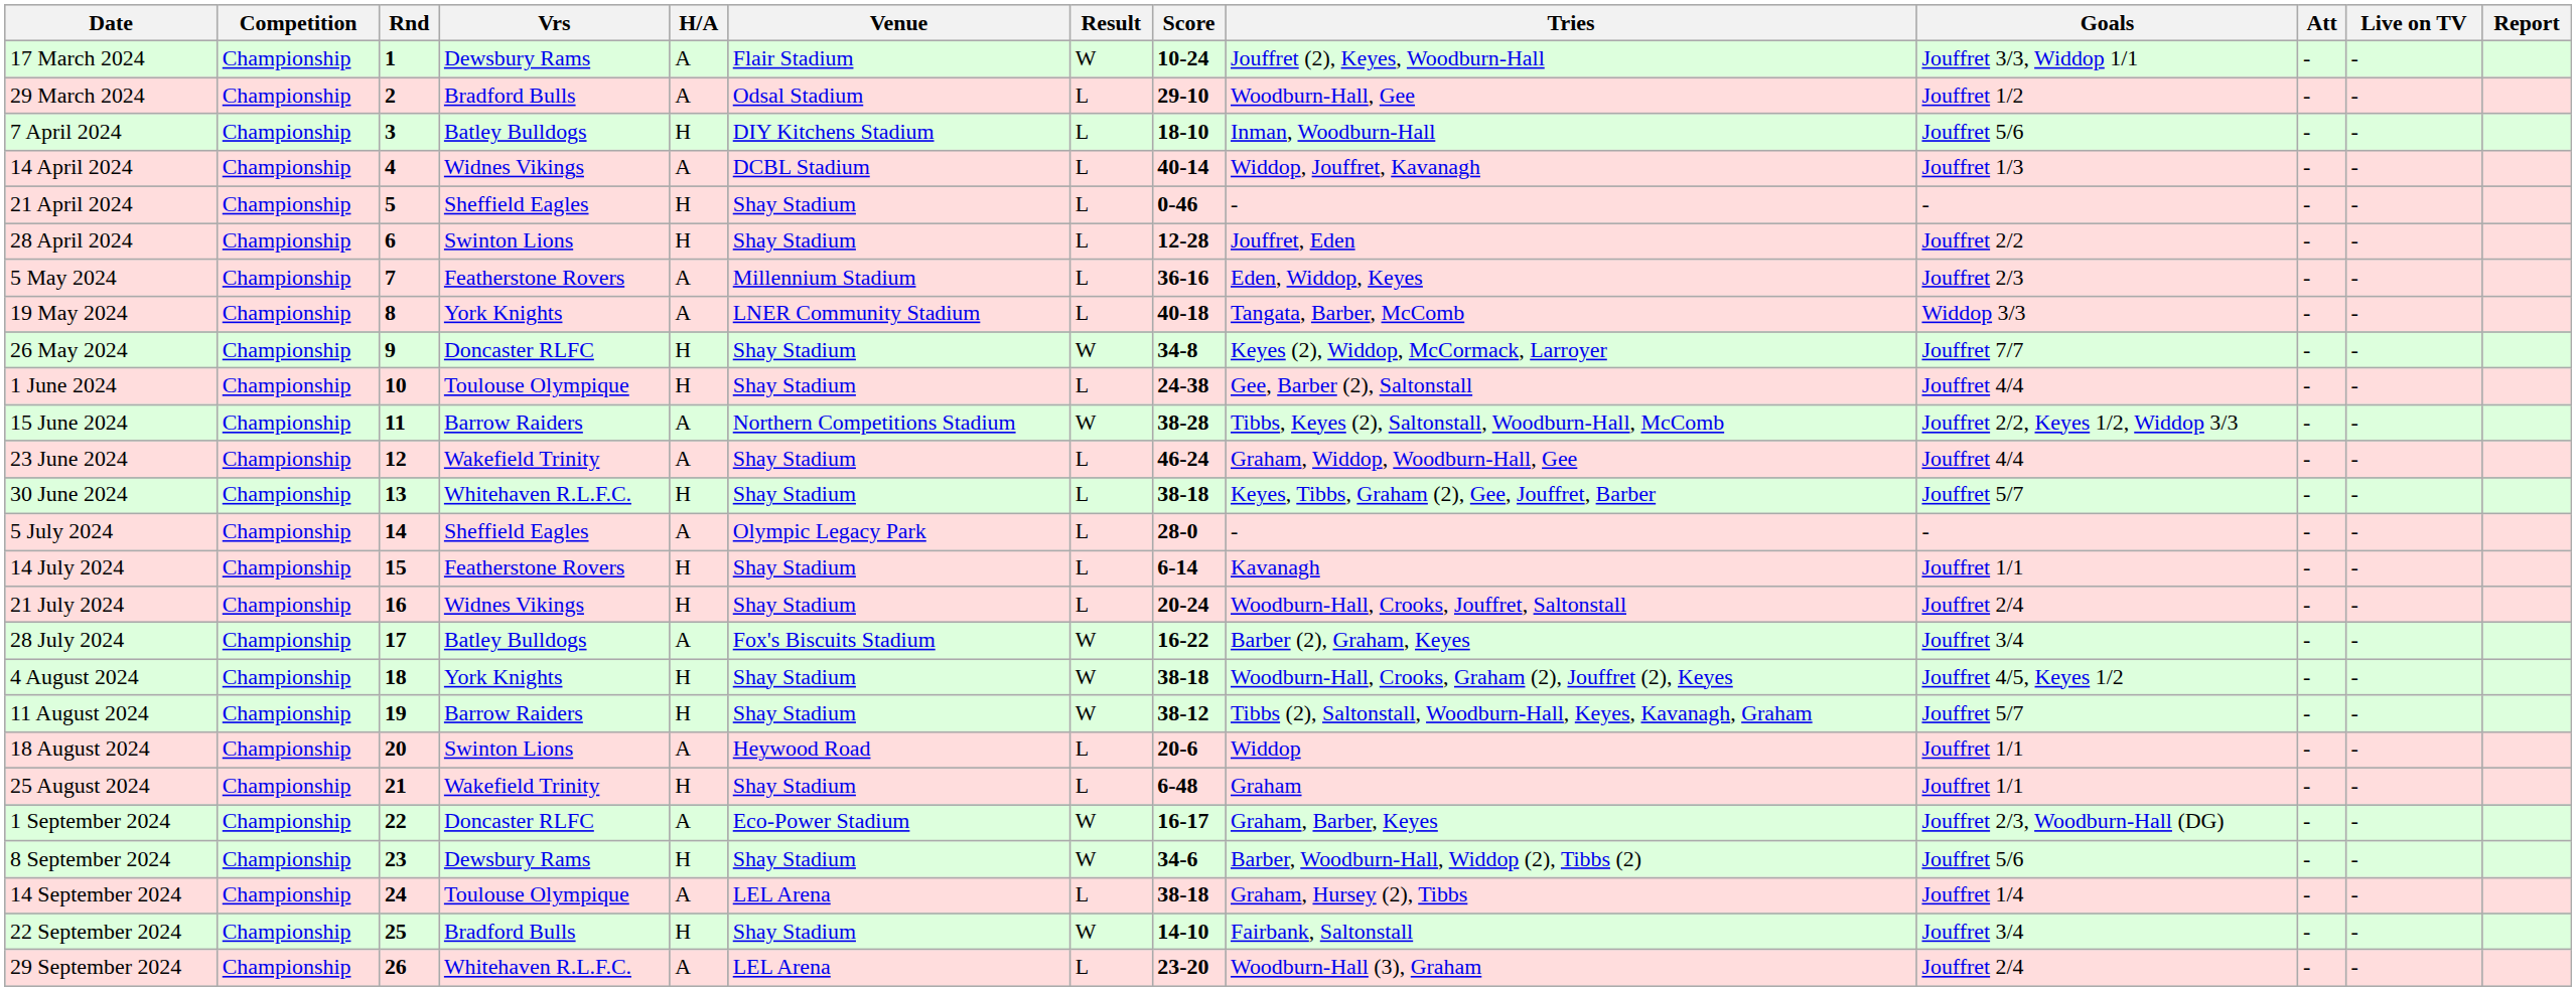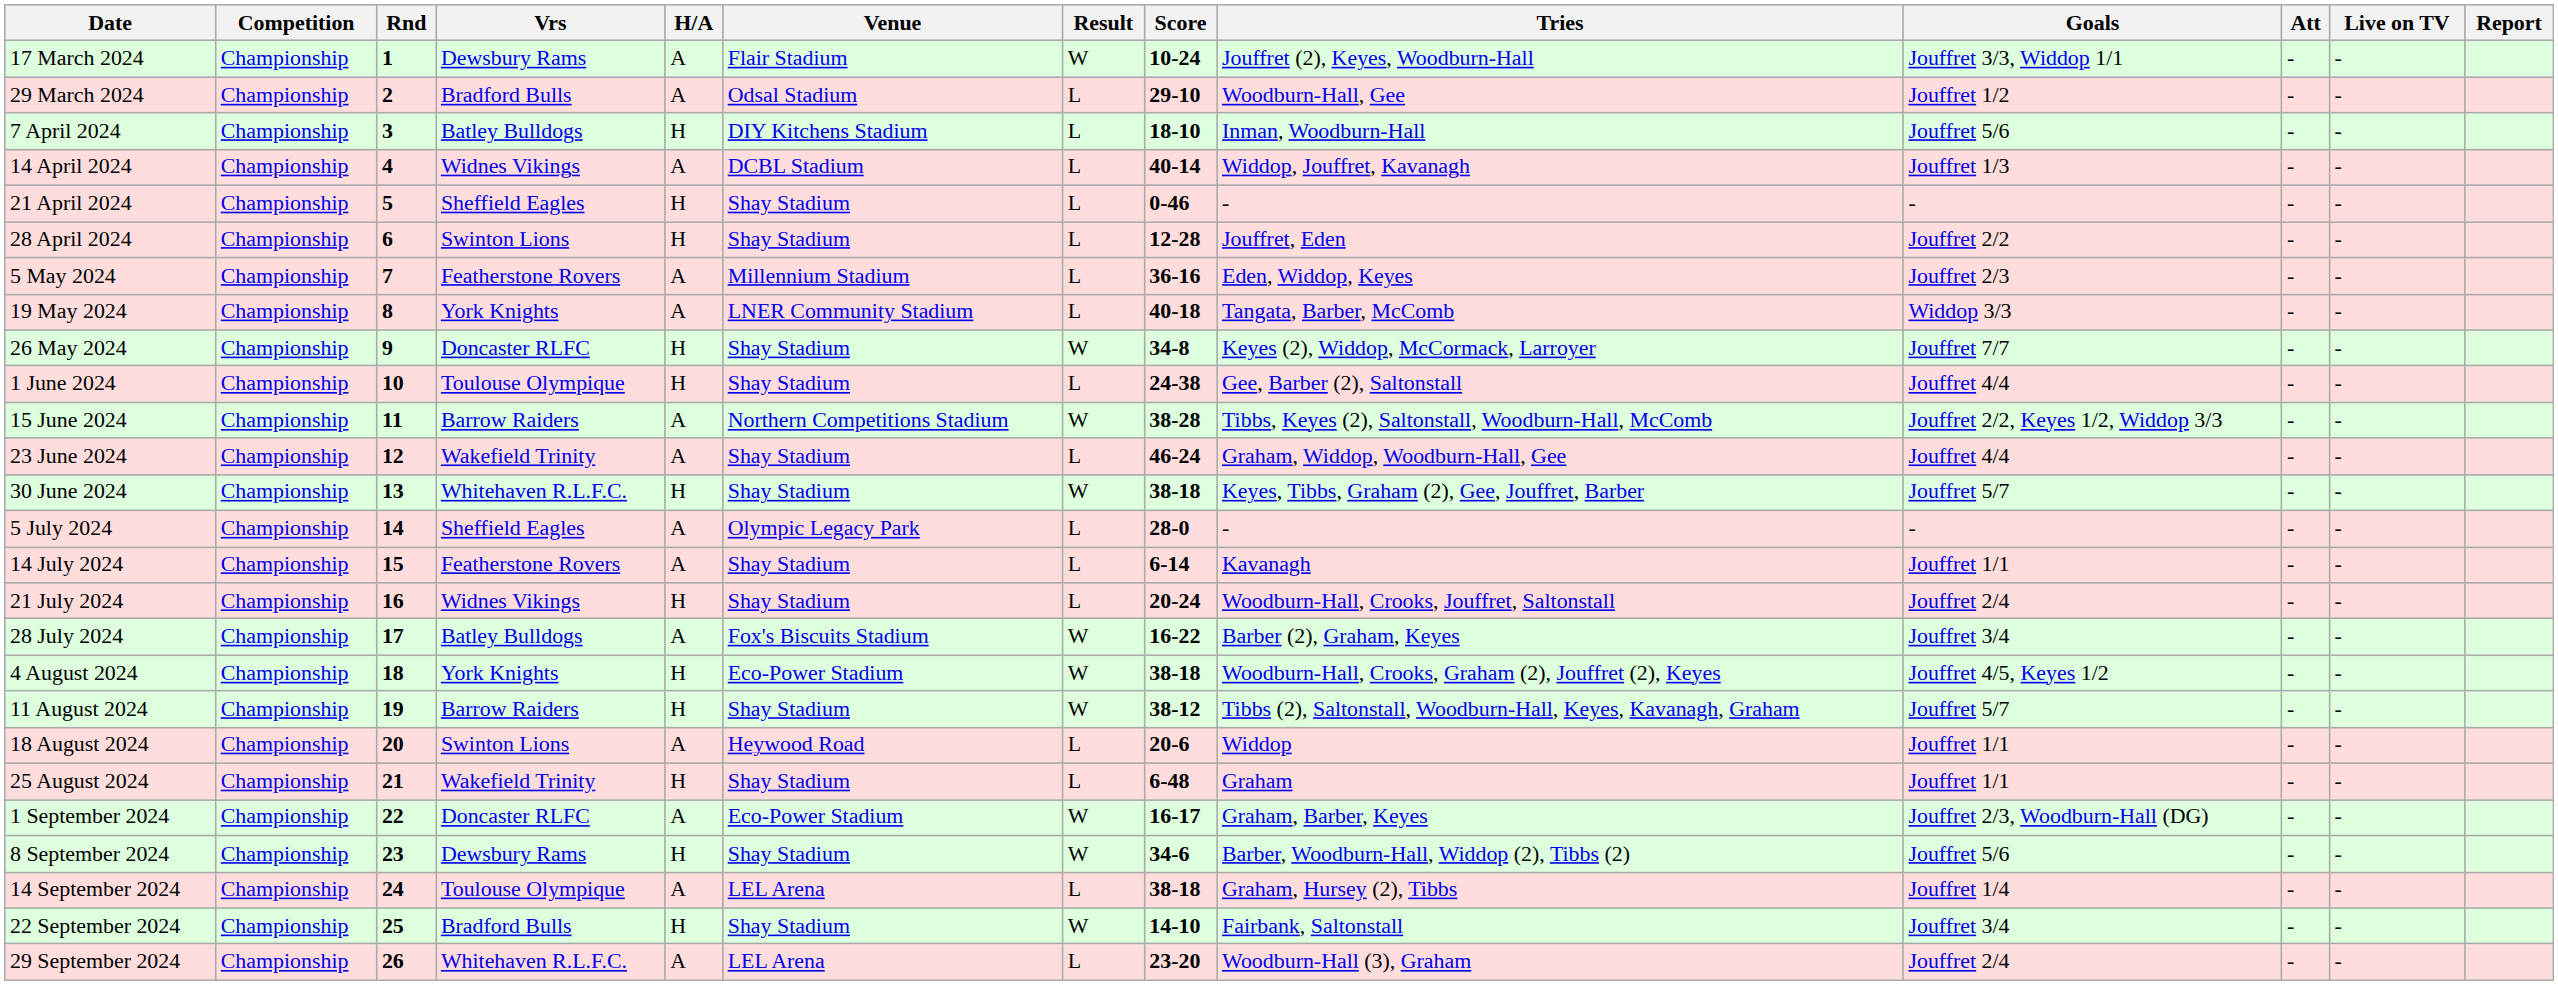 <table class="wikitable"  style="font-size:85%; width:100%;">
 <tr>
 <th>Date</th>
 <th>Competition</th>
 <th>Rnd</th>
 <th>Vrs</th>
 <th>H/A</th>
 <th>Venue</th>
 <th>Result</th>
 <th>Score</th>
 <th>Tries</th>
 <th>Goals</th>
 <th>Att</th>
 <th>Live on TV</th>
 <th>Report</th>
 </tr>
 <tr style="background:#ddffdd;" width=20 | >
 <td>17 March 2024</td>
 <td><a href='#'>Championship</a></td>
 <td><strong>1</strong></td>
 <td><a href='#'>Dewsbury Rams</a></td>
 <td>A</td>
 <td><a href='#'>Flair Stadium</a></td>
 <td>W</td>
 <td><strong>10-24</strong></td>
 <td><a href='#'>Jouffret</a> (2), <a href='#'>Keyes</a>, <a href='#'>Woodburn-Hall</a></td>
 <td><a href='#'>Jouffret</a> 3/3, <a href='#'>Widdop</a> 1/1</td>
 <td>-</td>
 <td>-</td>
 <td></td>
 </tr>
 <tr style="background:#ffdddd;" width=20 | >
 <td>29 March 2024</td>
 <td><a href='#'>Championship</a></td>
 <td><strong>2</strong></td>
 <td><a href='#'>Bradford Bulls</a></td>
 <td>A</td>
 <td><a href='#'>Odsal Stadium</a></td>
 <td>L</td>
 <td><strong>29-10</strong></td>
 <td><a href='#'>Woodburn-Hall</a>, <a href='#'>Gee</a></td>
 <td><a href='#'>Jouffret</a> 1/2</td>
 <td>-</td>
 <td>-</td>
 <td></td>
 </tr>
 <tr style="background:#ddffdd;" width=20 | >
 <td>7 April 2024</td>
 <td><a href='#'>Championship</a></td>
 <td><strong>3</strong></td>
 <td><a href='#'>Batley Bulldogs</a></td>
 <td>H</td>
 <td><a href='#'>DIY Kitchens Stadium</a></td>
 <td>L</td>
 <td><strong>18-10</strong></td>
 <td><a href='#'>Inman</a>, <a href='#'>Woodburn-Hall</a></td>
 <td><a href='#'>Jouffret</a> 5/6</td>
 <td>-</td>
 <td>-</td>
 <td></td>
 </tr>
 <tr style="background:#ffdddd;" width=20 | >
 <td>14 April 2024</td>
 <td><a href='#'>Championship</a></td>
 <td><strong>4</strong></td>
 <td><a href='#'>Widnes Vikings</a></td>
 <td>A</td>
 <td><a href='#'>DCBL Stadium</a></td>
 <td>L</td>
 <td><strong>40-14</strong></td>
 <td><a href='#'>Widdop</a>, <a href='#'>Jouffret</a>, <a href='#'>Kavanagh</a></td>
 <td><a href='#'>Jouffret</a> 1/3</td>
 <td>-</td>
 <td>-</td>
 <td></td>
 </tr>
 <tr style="background:#ffdddd;" width=20 | >
 <td>21 April 2024</td>
 <td><a href='#'>Championship</a></td>
 <td><strong>5</strong></td>
 <td><a href='#'>Sheffield Eagles</a></td>
 <td>H</td>
 <td><a href='#'>Shay Stadium</a></td>
 <td>L</td>
 <td><strong>0-46</strong></td>
 <td>-</td>
 <td>-</td>
 <td>-</td>
 <td>-</td>
 <td></td>
 </tr>
 <tr style="background:#ffdddd;" width=20 | >
 <td>28 April 2024</td>
 <td><a href='#'>Championship</a></td>
 <td><strong>6</strong></td>
 <td><a href='#'>Swinton Lions</a></td>
 <td>H</td>
 <td><a href='#'>Shay Stadium</a></td>
 <td>L</td>
 <td><strong>12-28</strong></td>
 <td><a href='#'>Jouffret</a>, <a href='#'>Eden</a></td>
 <td><a href='#'>Jouffret</a> 2/2</td>
 <td>-</td>
 <td>-</td>
 <td></td>
 </tr>
 <tr style="background:#ffdddd;" width=20 | >
 <td>5 May 2024</td>
 <td><a href='#'>Championship</a></td>
 <td><strong>7</strong></td>
 <td><a href='#'>Featherstone Rovers</a></td>
 <td>A</td>
 <td><a href='#'>Millennium Stadium</a></td>
 <td>L</td>
 <td><strong>36-16</strong></td>
 <td><a href='#'>Eden</a>, <a href='#'>Widdop</a>, <a href='#'>Keyes</a></td>
 <td><a href='#'>Jouffret</a> 2/3</td>
 <td>-</td>
 <td>-</td>
 <td></td>
 </tr>
 <tr style="background:#ffdddd;" width=20 | >
 <td>19 May 2024</td>
 <td><a href='#'>Championship</a></td>
 <td><strong>8</strong></td>
 <td><a href='#'>York Knights</a></td>
 <td>A</td>
 <td><a href='#'>LNER Community Stadium</a></td>
 <td>L</td>
 <td><strong>40-18</strong></td>
 <td><a href='#'>Tangata</a>, <a href='#'>Barber</a>, <a href='#'>McComb</a></td>
 <td><a href='#'>Widdop</a> 3/3</td>
 <td>-</td>
 <td>-</td>
 <td></td>
 </tr>
 <tr style="background:#ddffdd;" width=20 | >
 <td>26 May 2024</td>
 <td><a href='#'>Championship</a></td>
 <td><strong>9</strong></td>
 <td><a href='#'>Doncaster RLFC</a></td>
 <td>H</td>
 <td><a href='#'>Shay Stadium</a></td>
 <td>W</td>
 <td><strong>34-8</strong></td>
 <td><a href='#'>Keyes</a> (2), <a href='#'>Widdop</a>, <a href='#'>McCormack</a>, <a href='#'>Larroyer</a></td>
 <td><a href='#'>Jouffret</a> 7/7</td>
 <td>-</td>
 <td>-</td>
 <td></td>
 </tr>
 <tr style="background:#ffdddd;" width=20 | >
 <td>1 June 2024</td>
 <td><a href='#'>Championship</a></td>
 <td><strong>10</strong></td>
 <td><a href='#'>Toulouse Olympique</a></td>
 <td>H</td>
 <td><a href='#'>Shay Stadium</a></td>
 <td>L</td>
 <td><strong>24-38</strong></td>
 <td><a href='#'>Gee</a>, <a href='#'>Barber</a> (2), <a href='#'>Saltonstall</a></td>
 <td><a href='#'>Jouffret</a> 4/4</td>
 <td>-</td>
 <td>-</td>
 <td></td>
 </tr>
 <tr style="background:#ddffdd;" width=20 | >
 <td>15 June 2024</td>
 <td><a href='#'>Championship</a></td>
 <td><strong>11</strong></td>
 <td><a href='#'>Barrow Raiders</a></td>
 <td>A</td>
 <td><a href='#'>Northern Competitions Stadium</a></td>
 <td>W</td>
 <td><strong>38-28</strong></td>
 <td><a href='#'>Tibbs</a>, <a href='#'>Keyes</a> (2), <a href='#'>Saltonstall</a>, <a href='#'>Woodburn-Hall</a>, <a href='#'>McComb</a></td>
 <td><a href='#'>Jouffret</a> 2/2, <a href='#'>Keyes</a> 1/2, <a href='#'>Widdop</a> 3/3</td>
 <td>-</td>
 <td>-</td>
 <td></td>
 </tr>
 <tr style="background:#ffdddd;" width=20 | >
 <td>23 June 2024</td>
 <td><a href='#'>Championship</a></td>
 <td><strong>12</strong></td>
 <td><a href='#'>Wakefield Trinity</a></td>
 <td>A</td>
 <td><a href='#'>Shay Stadium</a></td>
 <td>L</td>
 <td><strong>46-24</strong></td>
 <td><a href='#'>Graham</a>, <a href='#'>Widdop</a>, <a href='#'>Woodburn-Hall</a>, <a href='#'>Gee</a></td>
 <td><a href='#'>Jouffret</a> 4/4</td>
 <td>-</td>
 <td>-</td>
 <td></td>
 </tr>
 <tr style="background:#ddffdd;" width=20 | >
 <td>30 June 2024</td>
 <td><a href='#'>Championship</a></td>
 <td><strong>13</strong></td>
 <td><a href='#'>Whitehaven R.L.F.C.</a></td>
 <td>H</td>
 <td><a href='#'>Shay Stadium</a></td>
-<td>L</td>
+<td>W</td>
 <td><strong>38-18</strong></td>
 <td><a href='#'>Keyes</a>, <a href='#'>Tibbs</a>, <a href='#'>Graham</a> (2), <a href='#'>Gee</a>, <a href='#'>Jouffret</a>, <a href='#'>Barber</a></td>
 <td><a href='#'>Jouffret</a> 5/7</td>
 <td>-</td>
 <td>-</td>
 <td></td>
 </tr>
 <tr style="background:#ffdddd;" width=20 | >
 <td>5 July 2024</td>
 <td><a href='#'>Championship</a></td>
 <td><strong>14</strong></td>
 <td><a href='#'>Sheffield Eagles</a></td>
 <td>A</td>
 <td><a href='#'>Olympic Legacy Park</a></td>
 <td>L</td>
 <td><strong>28-0</strong></td>
 <td>-</td>
 <td>-</td>
 <td>-</td>
 <td>-</td>
 <td></td>
 </tr>
 <tr style="background:#ffdddd;" width=20 | >
 <td>14 July 2024</td>
 <td><a href='#'>Championship</a></td>
 <td><strong>15</strong></td>
 <td><a href='#'>Featherstone Rovers</a></td>
-<td>H</td>
+<td>A</td>
 <td><a href='#'>Shay Stadium</a></td>
 <td>L</td>
 <td><strong>6-14</strong></td>
 <td><a href='#'>Kavanagh</a></td>
 <td><a href='#'>Jouffret</a> 1/1</td>
 <td>-</td>
 <td>-</td>
 <td></td>
 </tr>
 <tr style="background:#ffdddd;" width=20 | >
 <td>21 July 2024</td>
 <td><a href='#'>Championship</a></td>
 <td><strong>16</strong></td>
 <td><a href='#'>Widnes Vikings</a></td>
 <td>H</td>
 <td><a href='#'>Shay Stadium</a></td>
 <td>L</td>
 <td><strong>20-24</strong></td>
 <td><a href='#'>Woodburn-Hall</a>, <a href='#'>Crooks</a>, <a href='#'>Jouffret</a>, <a href='#'>Saltonstall</a></td>
 <td><a href='#'>Jouffret</a> 2/4</td>
 <td>-</td>
 <td>-</td>
 <td></td>
 </tr>
 <tr style="background:#ddffdd;" width=20 | >
 <td>28 July 2024</td>
 <td><a href='#'>Championship</a></td>
 <td><strong>17</strong></td>
 <td><a href='#'>Batley Bulldogs</a></td>
 <td>A</td>
 <td><a href='#'>Fox's Biscuits Stadium</a></td>
 <td>W</td>
 <td><strong>16-22</strong></td>
 <td><a href='#'>Barber</a> (2), <a href='#'>Graham</a>, <a href='#'>Keyes</a></td>
 <td><a href='#'>Jouffret</a> 3/4</td>
 <td>-</td>
 <td>-</td>
 <td></td>
 </tr>
 <tr style="background:#ddffdd;" width=20 | >
 <td>4 August 2024</td>
 <td><a href='#'>Championship</a></td>
 <td><strong>18</strong></td>
 <td><a href='#'>York Knights</a></td>
 <td>H</td>
-<td><a href='#'>Shay Stadium</a></td>
+<td><a href='#'>Eco-Power Stadium</a></td>
 <td>W</td>
 <td><strong>38-18</strong></td>
 <td><a href='#'>Woodburn-Hall</a>, <a href='#'>Crooks</a>, <a href='#'>Graham</a> (2), <a href='#'>Jouffret</a> (2), <a href='#'>Keyes</a></td>
 <td><a href='#'>Jouffret</a> 4/5, <a href='#'>Keyes</a> 1/2</td>
 <td>-</td>
 <td>-</td>
 <td></td>
 </tr>
 <tr style="background:#ddffdd;" width=20 | >
 <td>11 August 2024</td>
 <td><a href='#'>Championship</a></td>
 <td><strong>19</strong></td>
 <td><a href='#'>Barrow Raiders</a></td>
 <td>H</td>
 <td><a href='#'>Shay Stadium</a></td>
 <td>W</td>
 <td><strong>38-12</strong></td>
 <td><a href='#'>Tibbs</a> (2), <a href='#'>Saltonstall</a>, <a href='#'>Woodburn-Hall</a>, <a href='#'>Keyes</a>, <a href='#'>Kavanagh</a>, <a href='#'>Graham</a></td>
 <td><a href='#'>Jouffret</a> 5/7</td>
 <td>-</td>
 <td>-</td>
 <td></td>
 </tr>
 <tr style="background:#ffdddd;" width=20 | >
 <td>18 August 2024</td>
 <td><a href='#'>Championship</a></td>
 <td><strong>20</strong></td>
 <td><a href='#'>Swinton Lions</a></td>
 <td>A</td>
 <td><a href='#'>Heywood Road</a></td>
 <td>L</td>
 <td><strong>20-6</strong></td>
 <td><a href='#'>Widdop</a></td>
 <td><a href='#'>Jouffret</a> 1/1</td>
 <td>-</td>
 <td>-</td>
 <td></td>
 </tr>
 <tr style="background:#ffdddd;" width=20 | >
 <td>25 August 2024</td>
 <td><a href='#'>Championship</a></td>
 <td><strong>21</strong></td>
 <td><a href='#'>Wakefield Trinity</a></td>
 <td>H</td>
 <td><a href='#'>Shay Stadium</a></td>
 <td>L</td>
 <td><strong>6-48</strong></td>
 <td><a href='#'>Graham</a></td>
 <td><a href='#'>Jouffret</a> 1/1</td>
 <td>-</td>
 <td>-</td>
 <td></td>
 </tr>
 <tr style="background:#ddffdd;" width=20 | >
 <td>1 September 2024</td>
 <td><a href='#'>Championship</a></td>
 <td><strong>22</strong></td>
 <td><a href='#'>Doncaster RLFC</a></td>
 <td>A</td>
 <td><a href='#'>Eco-Power Stadium</a></td>
 <td>W</td>
 <td><strong>16-17</strong></td>
 <td><a href='#'>Graham</a>, <a href='#'>Barber</a>, <a href='#'>Keyes</a></td>
 <td><a href='#'>Jouffret</a> 2/3, <a href='#'>Woodburn-Hall</a> (DG)</td>
 <td>-</td>
 <td>-</td>
 <td></td>
 </tr>
 <tr style="background:#ddffdd;" width=20 | >
 <td>8 September 2024</td>
 <td><a href='#'>Championship</a></td>
 <td><strong>23</strong></td>
 <td><a href='#'>Dewsbury Rams</a></td>
 <td>H</td>
 <td><a href='#'>Shay Stadium</a></td>
 <td>W</td>
 <td><strong>34-6</strong></td>
 <td><a href='#'>Barber</a>, <a href='#'>Woodburn-Hall</a>, <a href='#'>Widdop</a> (2), <a href='#'>Tibbs</a> (2)</td>
 <td><a href='#'>Jouffret</a> 5/6</td>
 <td>-</td>
 <td>-</td>
 <td></td>
 </tr>
 <tr style="background:#ffdddd;" width=20 | >
 <td>14 September 2024</td>
 <td><a href='#'>Championship</a></td>
 <td><strong>24</strong></td>
 <td><a href='#'>Toulouse Olympique</a></td>
 <td>A</td>
 <td><a href='#'>LEL Arena</a></td>
 <td>L</td>
 <td><strong>38-18</strong></td>
 <td><a href='#'>Graham</a>, <a href='#'>Hursey</a> (2), <a href='#'>Tibbs</a></td>
 <td><a href='#'>Jouffret</a> 1/4</td>
 <td>-</td>
 <td>-</td>
 <td></td>
 </tr>
 <tr style="background:#ddffdd;" width=20 | >
 <td>22 September 2024</td>
 <td><a href='#'>Championship</a></td>
 <td><strong>25</strong></td>
 <td><a href='#'>Bradford Bulls</a></td>
 <td>H</td>
 <td><a href='#'>Shay Stadium</a></td>
 <td>W</td>
 <td><strong>14-10</strong></td>
 <td><a href='#'>Fairbank</a>, <a href='#'>Saltonstall</a></td>
 <td><a href='#'>Jouffret</a> 3/4</td>
 <td>-</td>
 <td>-</td>
 <td></td>
 </tr>
 <tr style="background:#ffdddd;" width=20 | >
 <td>29 September 2024</td>
 <td><a href='#'>Championship</a></td>
 <td><strong>26</strong></td>
 <td><a href='#'>Whitehaven R.L.F.C.</a></td>
 <td>A</td>
 <td><a href='#'>LEL Arena</a></td>
 <td>L</td>
 <td><strong>23-20</strong></td>
 <td><a href='#'>Woodburn-Hall</a> (3), <a href='#'>Graham</a></td>
 <td><a href='#'>Jouffret</a> 2/4</td>
 <td>-</td>
 <td>-</td>
 <td></td>
 </tr>
 <tr>
 </tr>
 </table>
